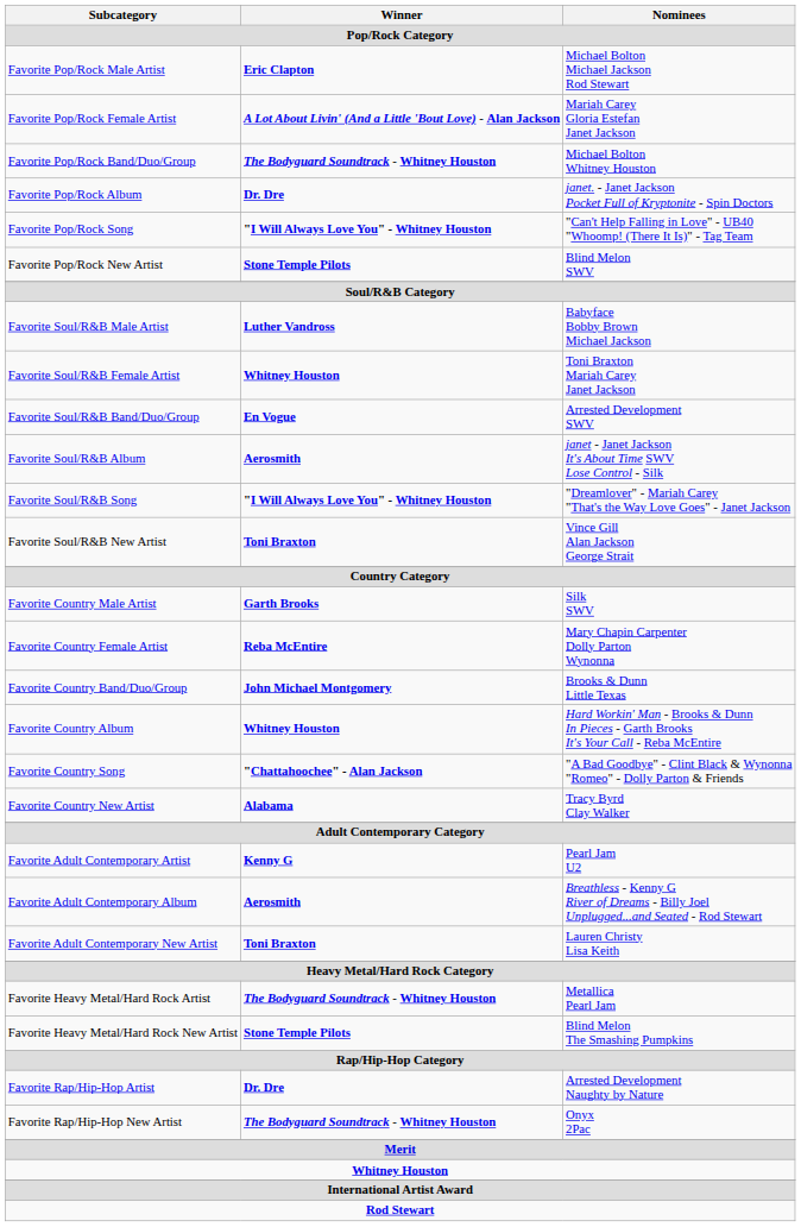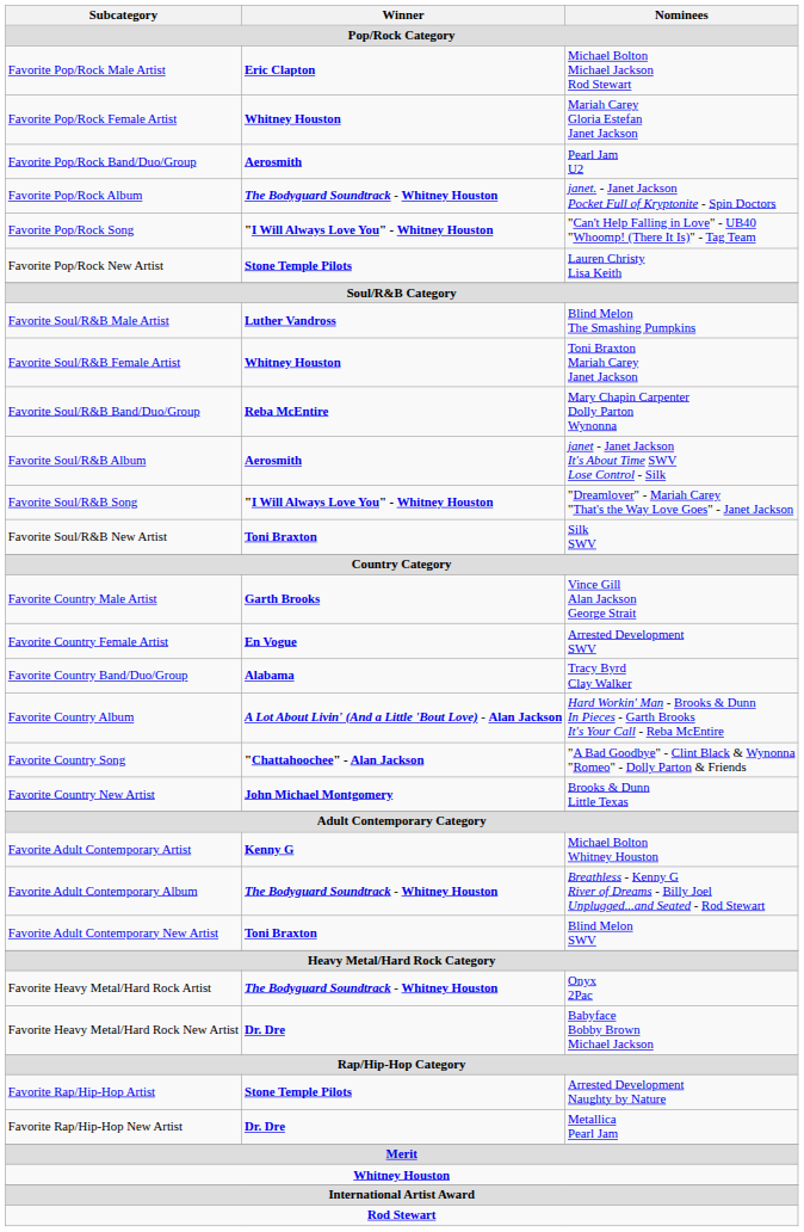 <table class="wikitable">
 <tr>
 <th><strong>Subcategory</strong></th>
 <th><strong>Winner</strong></th>
 <th><strong>Nominees</strong></th>
 </tr>
 <tr bgcolor="#DDDDDD">
 <td colspan=8 align=center><strong>Pop/Rock Category</strong></td>
 </tr>
 <tr>
 <td><a href='#'>Favorite Pop/Rock Male Artist</a></td>
 <td><strong><a href='#'>Eric Clapton</a></strong></td>
 <td><a href='#'>Michael Bolton</a> <br> <a href='#'>Michael Jackson</a> <br> <a href='#'>Rod Stewart</a></td>
 </tr>
 <tr>
 <td><a href='#'>Favorite Pop/Rock Female Artist</a></td>
-<td><strong><em><a href='#'>A Lot About Livin' (And a Little 'Bout Love)</a></em></strong> - <strong><a href='#'>Alan Jackson</a></strong></td>
+<td><strong><a href='#'>Whitney Houston</a></strong></td>
 <td><a href='#'>Mariah Carey</a> <br> <a href='#'>Gloria Estefan</a> <br> <a href='#'>Janet Jackson</a></td>
 </tr>
 <tr>
 <td><a href='#'>Favorite Pop/Rock Band/Duo/Group</a></td>
-<td><strong><em><a href='#'>The Bodyguard Soundtrack</a></em></strong> - <strong><a href='#'>Whitney Houston</a></strong></td>
-<td><a href='#'>Michael Bolton</a> <br> <a href='#'>Whitney Houston</a></td>
+<td><strong><a href='#'>Aerosmith</a></strong></td>
+<td><a href='#'>Pearl Jam</a> <br> <a href='#'>U2</a></td>
 </tr>
 <tr>
 <td><a href='#'>Favorite Pop/Rock Album</a></td>
-<td><strong><a href='#'>Dr. Dre</a></strong></td>
+<td><strong><em><a href='#'>The Bodyguard Soundtrack</a></em></strong> - <strong><a href='#'>Whitney Houston</a></strong></td>
 <td><em><a href='#'>janet.</a></em> - <a href='#'>Janet Jackson</a> <br> <em><a href='#'>Pocket Full of Kryptonite</a></em> - <a href='#'>Spin Doctors</a></td>
 </tr>
 <tr>
 <td><a href='#'>Favorite Pop/Rock Song</a></td>
 <td><strong>"<a href='#'>I Will Always Love You</a>" - <a href='#'>Whitney Houston</a></strong></td>
 <td>"<a href='#'>Can't Help Falling in Love</a>" - <a href='#'>UB40</a> <br> "<a href='#'>Whoomp! (There It Is)</a>" - <a href='#'>Tag Team</a></td>
 </tr>
 <tr>
 <td>Favorite Pop/Rock New Artist</td>
 <td><strong><a href='#'>Stone Temple Pilots</a></strong></td>
-<td><a href='#'>Blind Melon</a> <br> <a href='#'>SWV</a></td>
+<td><a href='#'>Lauren Christy</a> <br> <a href='#'>Lisa Keith</a></td>
 </tr>
 <tr>
 </tr>
 <tr bgcolor="#DDDDDD">
 <td colspan=8 align=center><strong>Soul/R&B Category</strong></td>
 </tr>
 <tr>
 <td><a href='#'>Favorite Soul/R&B Male Artist</a></td>
 <td><strong><a href='#'>Luther Vandross</a></strong></td>
-<td><a href='#'>Babyface</a> <br> <a href='#'>Bobby Brown</a> <br> <a href='#'>Michael Jackson</a></td>
+<td><a href='#'>Blind Melon</a> <br> <a href='#'>The Smashing Pumpkins</a></td>
 </tr>
 <tr>
 <td><a href='#'>Favorite Soul/R&B Female Artist</a></td>
 <td><strong><a href='#'>Whitney Houston</a></strong></td>
 <td><a href='#'>Toni Braxton</a> <br> <a href='#'>Mariah Carey</a> <br> <a href='#'>Janet Jackson</a></td>
 </tr>
 <tr>
 <td><a href='#'>Favorite Soul/R&B Band/Duo/Group</a></td>
-<td><strong><a href='#'>En Vogue</a></strong></td>
-<td><a href='#'>Arrested Development</a> <br> <a href='#'>SWV</a></td>
+<td><strong><a href='#'>Reba McEntire</a></strong></td>
+<td><a href='#'>Mary Chapin Carpenter</a> <br> <a href='#'>Dolly Parton</a> <br> <a href='#'>Wynonna</a></td>
 </tr>
 <tr>
 <td><a href='#'>Favorite Soul/R&B Album</a></td>
 <td><strong><a href='#'>Aerosmith</a></strong></td>
 <td><em><a href='#'>janet</a></em> - <a href='#'>Janet Jackson</a> <br>  <em><a href='#'>It's About Time</a></em> <a href='#'>SWV</a> <br> <em><a href='#'>Lose Control</a></em> - <a href='#'>Silk</a></td>
 </tr>
 <tr>
 <td><a href='#'>Favorite Soul/R&B Song</a></td>
 <td><strong>"<a href='#'>I Will Always Love You</a>" - <a href='#'>Whitney Houston</a></strong></td>
 <td>"<a href='#'>Dreamlover</a>" - <a href='#'>Mariah Carey</a> <br> "<a href='#'>That's the Way Love Goes</a>" - <a href='#'>Janet Jackson</a></td>
 </tr>
 <tr>
 <td>Favorite Soul/R&B New Artist</td>
 <td><strong><a href='#'>Toni Braxton</a></strong></td>
-<td><a href='#'>Vince Gill</a> <br> <a href='#'>Alan Jackson</a> <br> <a href='#'>George Strait</a></td>
+<td><a href='#'>Silk</a> <br> <a href='#'>SWV</a></td>
 </tr>
 <tr>
 </tr>
 <tr bgcolor="#DDDDDD">
 <td colspan=8 align=center><strong>Country Category</strong></td>
 </tr>
 <tr>
 <td><a href='#'>Favorite Country Male Artist</a></td>
 <td><strong><a href='#'>Garth Brooks</a></strong></td>
-<td><a href='#'>Silk</a> <br> <a href='#'>SWV</a></td>
+<td><a href='#'>Vince Gill</a> <br> <a href='#'>Alan Jackson</a> <br> <a href='#'>George Strait</a></td>
 </tr>
 <tr>
 <td><a href='#'>Favorite Country Female Artist</a></td>
-<td><strong><a href='#'>Reba McEntire</a></strong></td>
-<td><a href='#'>Mary Chapin Carpenter</a> <br> <a href='#'>Dolly Parton</a> <br> <a href='#'>Wynonna</a></td>
+<td><strong><a href='#'>En Vogue</a></strong></td>
+<td><a href='#'>Arrested Development</a> <br> <a href='#'>SWV</a></td>
 </tr>
 <tr>
 <td><a href='#'>Favorite Country Band/Duo/Group</a></td>
-<td><strong><a href='#'>John Michael Montgomery</a></strong></td>
-<td><a href='#'>Brooks & Dunn</a> <br> <a href='#'>Little Texas</a></td>
+<td><strong><a href='#'>Alabama</a></strong></td>
+<td><a href='#'>Tracy Byrd</a> <br> <a href='#'>Clay Walker</a></td>
 </tr>
 <tr>
 <td><a href='#'>Favorite Country Album</a></td>
-<td><strong><a href='#'>Whitney Houston</a></strong></td>
+<td><strong><em><a href='#'>A Lot About Livin' (And a Little 'Bout Love)</a></em></strong> - <strong><a href='#'>Alan Jackson</a></strong></td>
 <td><em><a href='#'>Hard Workin' Man</a></em> - <a href='#'>Brooks & Dunn</a> <br> <em><a href='#'>In Pieces</a></em> - <a href='#'>Garth Brooks</a> <br> <em><a href='#'>It's Your Call</a></em> - <a href='#'>Reba McEntire</a></td>
 </tr>
 <tr>
 <td><a href='#'>Favorite Country Song</a></td>
 <td><strong>"<a href='#'>Chattahoochee</a>" - <a href='#'>Alan Jackson</a></strong></td>
 <td>"<a href='#'>A Bad Goodbye</a>" - <a href='#'>Clint Black</a> & <a href='#'>Wynonna</a> <br> "<a href='#'>Romeo</a>" - <a href='#'>Dolly Parton</a> & Friends</td>
 </tr>
 <tr>
 <td><a href='#'>Favorite Country New Artist</a></td>
-<td><strong><a href='#'>Alabama</a></strong></td>
-<td><a href='#'>Tracy Byrd</a> <br> <a href='#'>Clay Walker</a></td>
+<td><strong><a href='#'>John Michael Montgomery</a></strong></td>
+<td><a href='#'>Brooks & Dunn</a> <br> <a href='#'>Little Texas</a></td>
 </tr>
 <tr>
 </tr>
 <tr bgcolor="#DDDDDD">
 <td colspan=8 align=center><strong>Adult Contemporary Category</strong></td>
 </tr>
 <tr>
 <td><a href='#'>Favorite Adult Contemporary Artist</a></td>
 <td><strong><a href='#'>Kenny G</a></strong></td>
-<td><a href='#'>Pearl Jam</a> <br> <a href='#'>U2</a></td>
+<td><a href='#'>Michael Bolton</a> <br> <a href='#'>Whitney Houston</a></td>
 </tr>
 <tr>
 <td><a href='#'>Favorite Adult Contemporary Album</a></td>
-<td><strong><a href='#'>Aerosmith</a></strong></td>
+<td><strong><em><a href='#'>The Bodyguard Soundtrack</a></em></strong> - <strong><a href='#'>Whitney Houston</a></strong></td>
 <td><em><a href='#'>Breathless</a></em> - <a href='#'>Kenny G</a> <br> <em><a href='#'>River of Dreams</a></em> - <a href='#'>Billy Joel</a> <br> <em><a href='#'>Unplugged...and Seated</a></em> - <a href='#'>Rod Stewart</a></td>
 </tr>
 <tr>
 <td><a href='#'>Favorite Adult Contemporary New Artist</a></td>
 <td><strong><a href='#'>Toni Braxton</a></strong></td>
-<td><a href='#'>Lauren Christy</a> <br> <a href='#'>Lisa Keith</a></td>
+<td><a href='#'>Blind Melon</a> <br> <a href='#'>SWV</a></td>
 </tr>
 <tr>
 </tr>
 <tr bgcolor="#DDDDDD">
 <td colspan=8 align=center><strong>Heavy Metal/Hard Rock Category</strong></td>
 </tr>
 <tr>
 <td>Favorite Heavy Metal/Hard Rock Artist</td>
 <td><strong><em><a href='#'>The Bodyguard Soundtrack</a></em></strong> - <strong><a href='#'>Whitney Houston</a></strong></td>
-<td><a href='#'>Metallica</a> <br> <a href='#'>Pearl Jam</a></td>
+<td><a href='#'>Onyx</a> <br> <a href='#'>2Pac</a></td>
 </tr>
 <tr>
 <td>Favorite Heavy Metal/Hard Rock New Artist</td>
-<td><strong><a href='#'>Stone Temple Pilots</a></strong></td>
-<td><a href='#'>Blind Melon</a> <br> <a href='#'>The Smashing Pumpkins</a></td>
+<td><strong><a href='#'>Dr. Dre</a></strong></td>
+<td><a href='#'>Babyface</a> <br> <a href='#'>Bobby Brown</a> <br> <a href='#'>Michael Jackson</a></td>
 </tr>
 <tr bgcolor="#DDDDDD">
 <td colspan=8 align=center><strong>Rap/Hip-Hop Category</strong></td>
 </tr>
 <tr>
 <td><a href='#'>Favorite Rap/Hip-Hop Artist</a></td>
-<td><strong><a href='#'>Dr. Dre</a></strong></td>
+<td><strong><a href='#'>Stone Temple Pilots</a></strong></td>
 <td><a href='#'>Arrested Development</a> <br> <a href='#'>Naughty by Nature</a></td>
 </tr>
 <tr>
 <td>Favorite Rap/Hip-Hop New Artist</td>
-<td><strong><em><a href='#'>The Bodyguard Soundtrack</a></em></strong> - <strong><a href='#'>Whitney Houston</a></strong></td>
-<td><a href='#'>Onyx</a> <br> <a href='#'>2Pac</a></td>
+<td><strong><a href='#'>Dr. Dre</a></strong></td>
+<td><a href='#'>Metallica</a> <br> <a href='#'>Pearl Jam</a></td>
 </tr>
 <tr>
 </tr>
 <tr bgcolor="#DDDDDD">
 <td colspan=8 align=center><strong><a href='#'>Merit</a></strong></td>
 </tr>
 <tr>
 <td colspan=8 align=center><strong><a href='#'>Whitney Houston</a></strong></td>
 </tr>
 <tr>
 </tr>
 <tr bgcolor="#DDDDDD">
 <td colspan=8 align=center><strong>International Artist Award</strong></td>
 </tr>
 <tr>
 <td colspan=8 align=center><strong><a href='#'>Rod Stewart</a></strong></td>
 </tr>
 </table>
